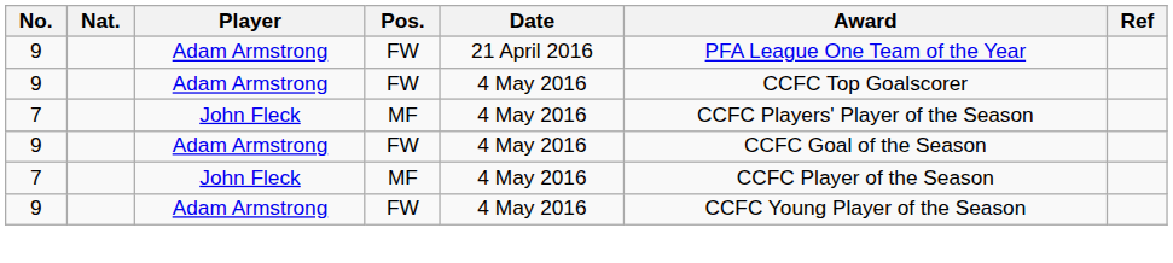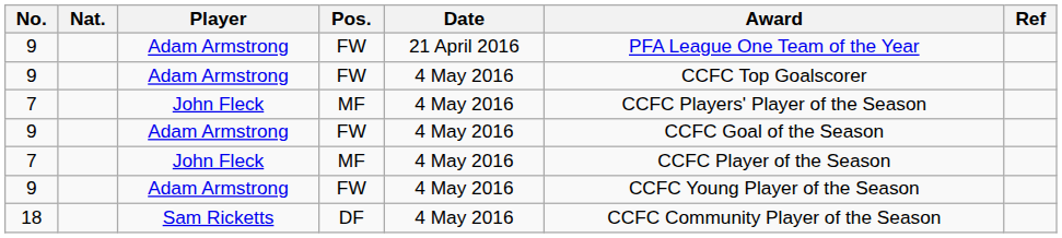 <table class="wikitable sortable alternance" style="font-size:85%; text-align:center; line-height:14px; width:60%;">
 <tr>
 <th>No.</th>
 <th>Nat.</th>
 <th>Player</th>
 <th>Pos.</th>
 <th>Date</th>
 <th>Award</th>
 <th>Ref</th>
 </tr>
 <tr>
 <td>9</td>
 <td></td>
 <td><a href='#'>Adam Armstrong</a></td>
 <td>FW</td>
 <td>21 April 2016</td>
 <td><a href='#'>PFA League One Team of the Year</a></td>
 <td></td>
 </tr>
 <tr>
 <td>9</td>
 <td></td>
 <td><a href='#'>Adam Armstrong</a></td>
 <td>FW</td>
 <td>4 May 2016</td>
 <td>CCFC Top Goalscorer</td>
 <td></td>
 </tr>
 <tr>
 <td>7</td>
 <td></td>
 <td><a href='#'>John Fleck</a></td>
 <td>MF</td>
 <td>4 May 2016</td>
 <td>CCFC Players' Player of the Season</td>
 <td></td>
 </tr>
 <tr>
 <td>9</td>
 <td></td>
 <td><a href='#'>Adam Armstrong</a></td>
 <td>FW</td>
 <td>4 May 2016</td>
 <td>CCFC Goal of the Season</td>
 <td></td>
 </tr>
 <tr>
 <td>7</td>
 <td></td>
 <td><a href='#'>John Fleck</a></td>
 <td>MF</td>
 <td>4 May 2016</td>
 <td>CCFC Player of the Season</td>
 <td></td>
 </tr>
 <tr>
 <td>9</td>
 <td></td>
 <td><a href='#'>Adam Armstrong</a></td>
 <td>FW</td>
 <td>4 May 2016</td>
 <td>CCFC Young Player of the Season</td>
 <td></td>
 </tr>
+<tr>
+<td>18</td>
+<td></td>
+<td><a href='#'>Sam Ricketts</a></td>
+<td>DF</td>
+<td>4 May 2016</td>
+<td>CCFC Community Player of the Season</td>
+<td></td>
+</tr>
 </table>
